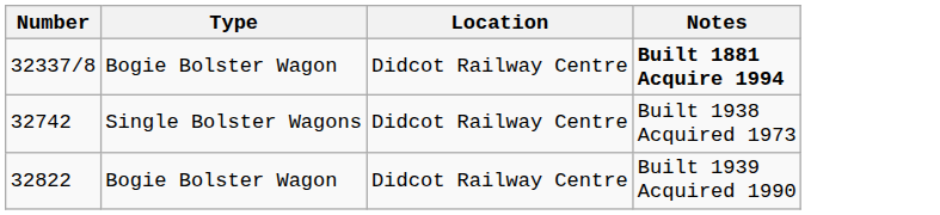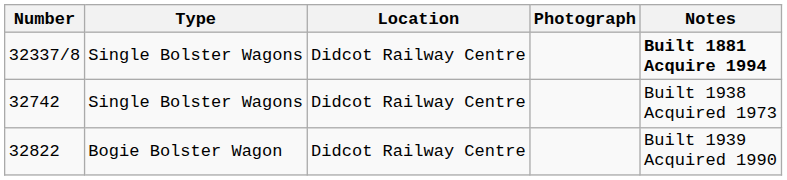 <table class="wikitable">
 <tr>
 <th>Number</th>
 <th>Type</th>
 <th>Location</th>
+<th>Photograph</th>
 <th>Notes</th>
 </tr>
 <tr>
 <td>32337/8</td>
-<td>Bogie Bolster Wagon</td>
+<td>Single Bolster Wagons</td>
 <td>Didcot Railway Centre</td>
+<td></td>
 <td><strong>Built 1881<br>Acquire 1994</strong></td>
 </tr>
 <tr>
 <td>32742</td>
 <td>Single Bolster Wagons</td>
 <td>Didcot Railway Centre</td>
+<td></td>
 <td>Built 1938<br>Acquired 1973</td>
 </tr>
 <tr>
 <td>32822</td>
 <td>Bogie Bolster Wagon</td>
 <td>Didcot Railway Centre</td>
+<td></td>
 <td>Built 1939<br>Acquired 1990</td>
 </tr>
 </table>
